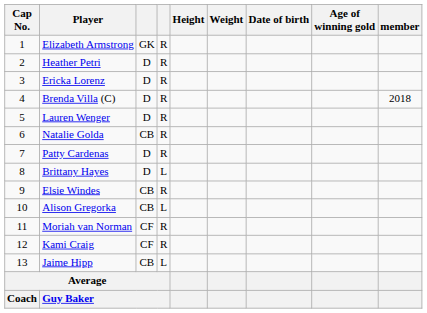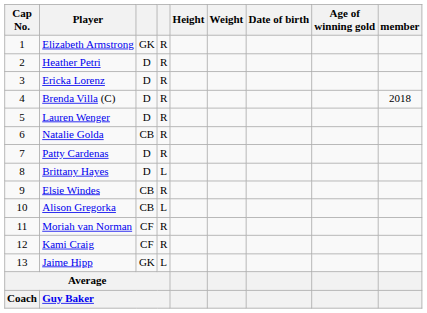 <table class="wikitable sortable" style="text-align: center; font-size: 85%; margin-left: 1em;">
 <tr>
 <th>Cap<br>No.</th>
 <th>Player</th>
 <th></th>
 <th></th>
 <th>Height</th>
 <th>Weight</th>
 <th>Date of birth</th>
 <th>Age of<br>winning gold</th>
 <th><br>member</th>
 </tr>
 <tr>
 <td>1</td>
 <td style="text-align: left;" data-sort-value="Armstrong, Elizabeth"><a href='#'>Elizabeth Armstrong</a></td>
 <td>GK</td>
 <td>R</td>
 <td style="text-align: left;"></td>
 <td style="text-align: right;"></td>
 <td style="text-align: right;"></td>
 <td style="text-align: left;"></td>
 <td></td>
 </tr>
 <tr>
 <td>2</td>
 <td style="text-align: left;" data-sort-value="Petri, Heather"><a href='#'>Heather Petri</a></td>
 <td>D</td>
 <td>R</td>
 <td style="text-align: left;"></td>
 <td style="text-align: right;"></td>
 <td style="text-align: right;"></td>
 <td style="text-align: left;"></td>
 <td></td>
 </tr>
 <tr>
 <td>3</td>
 <td style="text-align: left;" data-sort-value="Lorenz, Ericka"><a href='#'>Ericka Lorenz</a></td>
 <td>D</td>
 <td>R</td>
 <td style="text-align: left;"></td>
 <td style="text-align: right;"></td>
 <td style="text-align: right;"></td>
 <td style="text-align: left;"></td>
 <td></td>
 </tr>
 <tr>
 <td>4</td>
 <td style="text-align: left;" data-sort-value="Villa, Brenda"><a href='#'>Brenda Villa</a> (C)</td>
 <td>D</td>
 <td>R</td>
 <td style="text-align: left;"></td>
 <td style="text-align: right;"></td>
 <td style="text-align: right;"></td>
 <td style="text-align: left;"></td>
 <td>2018</td>
 </tr>
 <tr>
 <td>5</td>
 <td style="text-align: left;" data-sort-value="Wenger, Lauren"><a href='#'>Lauren Wenger</a></td>
 <td>D</td>
 <td>R</td>
 <td style="text-align: left;"></td>
 <td style="text-align: right;"></td>
 <td style="text-align: right;"></td>
 <td style="text-align: left;"></td>
 <td></td>
 </tr>
 <tr>
 <td>6</td>
 <td style="text-align: left;" data-sort-value="Golda, Natalie"><a href='#'>Natalie Golda</a></td>
 <td>CB</td>
 <td>R</td>
 <td style="text-align: left;"></td>
 <td style="text-align: right;"></td>
 <td style="text-align: right;"></td>
 <td style="text-align: left;"></td>
 <td></td>
 </tr>
 <tr>
 <td>7</td>
 <td style="text-align: left;" data-sort-value="Cardenas, Patty"><a href='#'>Patty Cardenas</a></td>
 <td>D</td>
 <td>R</td>
 <td style="text-align: left;"></td>
 <td style="text-align: right;"></td>
 <td style="text-align: right;"></td>
 <td style="text-align: left;"></td>
 <td></td>
 </tr>
 <tr>
 <td>8</td>
 <td style="text-align: left;" data-sort-value="Hayes, Brittany"><a href='#'>Brittany Hayes</a></td>
 <td>D</td>
 <td>L</td>
 <td style="text-align: left;"></td>
 <td style="text-align: right;"></td>
 <td style="text-align: right;"></td>
 <td style="text-align: left;"></td>
 <td></td>
 </tr>
 <tr>
 <td>9</td>
 <td style="text-align: left;" data-sort-value="Windes, Elsie"><a href='#'>Elsie Windes</a></td>
 <td>CB</td>
 <td>R</td>
 <td style="text-align: left;"></td>
 <td style="text-align: right;"></td>
 <td style="text-align: right;"></td>
 <td style="text-align: left;"></td>
 <td></td>
 </tr>
 <tr>
 <td>10</td>
 <td style="text-align: left;" data-sort-value="Gregorka, Alison"><a href='#'>Alison Gregorka</a></td>
 <td>CB</td>
 <td>L</td>
 <td style="text-align: left;"></td>
 <td style="text-align: right;"></td>
 <td style="text-align: right;"></td>
 <td style="text-align: left;"></td>
 <td></td>
 </tr>
 <tr>
 <td>11</td>
 <td style="text-align: left;" data-sort-value="van Norman, Moriah"><a href='#'>Moriah van Norman</a></td>
 <td>CF</td>
 <td>R</td>
 <td style="text-align: left;"></td>
 <td style="text-align: right;"></td>
 <td style="text-align: right;"></td>
 <td style="text-align: left;"></td>
 <td></td>
 </tr>
 <tr>
 <td>12</td>
 <td style="text-align: left;" data-sort-value="Craig, Kami"><a href='#'>Kami Craig</a></td>
 <td>CF</td>
 <td>R</td>
 <td style="text-align: left;"></td>
 <td style="text-align: right;"></td>
 <td style="text-align: right;"></td>
 <td style="text-align: left;"></td>
 <td></td>
 </tr>
 <tr>
 <td>13</td>
 <td style="text-align: left;" data-sort-value="Hipp, Jaime"><a href='#'>Jaime Hipp</a></td>
-<td>CB</td>
+<td>GK</td>
 <td>L</td>
 <td style="text-align: left;"></td>
 <td style="text-align: right;"></td>
 <td style="text-align: right;"></td>
 <td style="text-align: left;"></td>
 <td></td>
 </tr>
 <tr>
 <th colspan="4">Average</th>
 <th style="text-align: left;"></th>
 <th style="text-align: right;"></th>
 <th style="text-align: right;"></th>
 <th style="text-align: left;"></th>
 <th></th>
 </tr>
 <tr>
 <th>Coach</th>
 <th colspan="3" style="text-align: left;"><a href='#'>Guy Baker</a></th>
 <th style="text-align: left;"></th>
 <th></th>
 <th style="text-align: right;"></th>
 <th style="text-align: left;"></th>
 <th></th>
 </tr>
 </table>
